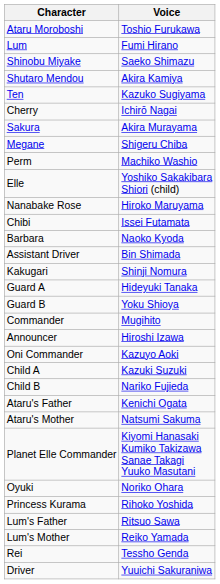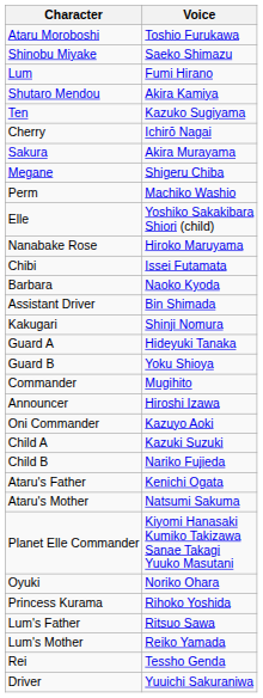 <table class="wikitable">
 <tr>
 <th>Character</th>
 <th>Voice</th>
 </tr>
 <tr>
 <td><a href='#'>Ataru Moroboshi</a></td>
 <td><a href='#'>Toshio Furukawa</a></td>
 </tr>
 <tr>
+<td><a href='#'>Shinobu Miyake</a></td>
+<td><a href='#'>Saeko Shimazu</a></td>
+</tr>
+<tr>
 <td><a href='#'>Lum</a></td>
 <td><a href='#'>Fumi Hirano</a></td>
-</tr>
-<tr>
-<td><a href='#'>Shinobu Miyake</a></td>
-<td><a href='#'>Saeko Shimazu</a></td>
 </tr>
 <tr>
 <td><a href='#'>Shutaro Mendou</a></td>
 <td><a href='#'>Akira Kamiya</a></td>
 </tr>
 <tr>
 <td><a href='#'>Ten</a></td>
 <td><a href='#'>Kazuko Sugiyama</a></td>
 </tr>
 <tr>
 <td>Cherry</td>
 <td><a href='#'>Ichirō Nagai</a></td>
 </tr>
 <tr>
 <td><a href='#'>Sakura</a></td>
 <td><a href='#'>Akira Murayama</a></td>
 </tr>
 <tr>
 <td><a href='#'>Megane</a></td>
 <td><a href='#'>Shigeru Chiba</a></td>
 </tr>
 <tr>
 <td>Perm</td>
 <td><a href='#'>Machiko Washio</a></td>
 </tr>
 <tr>
 <td>Elle</td>
 <td><a href='#'>Yoshiko Sakakibara</a><br><a href='#'>Shiori</a> (child)</td>
 </tr>
 <tr>
 <td>Nanabake Rose</td>
 <td><a href='#'>Hiroko Maruyama</a></td>
 </tr>
 <tr>
 <td>Chibi</td>
 <td><a href='#'>Issei Futamata</a></td>
 </tr>
 <tr>
 <td>Barbara</td>
 <td><a href='#'>Naoko Kyoda</a></td>
 </tr>
 <tr>
 <td>Assistant Driver</td>
 <td><a href='#'>Bin Shimada</a></td>
 </tr>
 <tr>
 <td>Kakugari</td>
 <td><a href='#'>Shinji Nomura</a></td>
 </tr>
 <tr>
 <td>Guard A</td>
 <td><a href='#'>Hideyuki Tanaka</a></td>
 </tr>
 <tr>
 <td>Guard B</td>
 <td><a href='#'>Yoku Shioya</a></td>
 </tr>
 <tr>
 <td>Commander</td>
 <td><a href='#'>Mugihito</a></td>
 </tr>
 <tr>
 <td>Announcer</td>
 <td><a href='#'>Hiroshi Izawa</a></td>
 </tr>
 <tr>
 <td>Oni Commander</td>
 <td><a href='#'>Kazuyo Aoki</a></td>
 </tr>
 <tr>
 <td>Child A</td>
 <td><a href='#'>Kazuki Suzuki</a></td>
 </tr>
 <tr>
 <td>Child B</td>
 <td><a href='#'>Nariko Fujieda</a></td>
 </tr>
 <tr>
 <td>Ataru's Father</td>
 <td><a href='#'>Kenichi Ogata</a></td>
 </tr>
 <tr>
 <td>Ataru's Mother</td>
 <td><a href='#'>Natsumi Sakuma</a></td>
 </tr>
 <tr>
 <td>Planet Elle Commander</td>
 <td><a href='#'>Kiyomi Hanasaki</a><br><a href='#'>Kumiko Takizawa</a><br><a href='#'>Sanae Takagi</a><br><a href='#'>Yuuko Masutani</a></td>
 </tr>
 <tr>
 <td>Oyuki</td>
 <td><a href='#'>Noriko Ohara</a></td>
 </tr>
 <tr>
 <td>Princess Kurama</td>
 <td><a href='#'>Rihoko Yoshida</a></td>
 </tr>
 <tr>
 <td>Lum's Father</td>
 <td><a href='#'>Ritsuo Sawa</a></td>
 </tr>
 <tr>
 <td>Lum's Mother</td>
 <td><a href='#'>Reiko Yamada</a></td>
 </tr>
 <tr>
 <td>Rei</td>
 <td><a href='#'>Tessho Genda</a></td>
 </tr>
 <tr>
 <td>Driver</td>
 <td><a href='#'>Yuuichi Sakuraniwa</a></td>
 </tr>
 </table>
